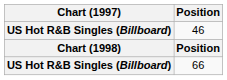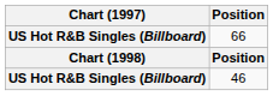 <table class="wikitable plainrowheaders" style="text-align:center">
 <tr>
 <th>Chart (1997)</th>
 <th>Position</th>
 </tr>
 <tr>
 <th scope="row">US Hot R&B Singles (<em>Billboard</em>)</th>
-<td>46</td>
+<td>66</td>
 </tr>
 <tr>
 <th>Chart (1998)</th>
 <th>Position</th>
 </tr>
 <tr>
 <th scope="row">US Hot R&B Singles (<em>Billboard</em>)</th>
-<td>66</td>
+<td>46</td>
 </tr>
 </table>
